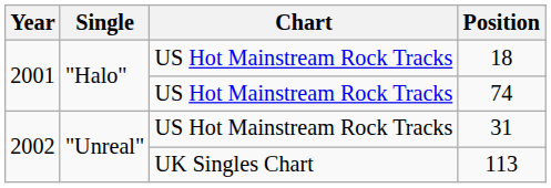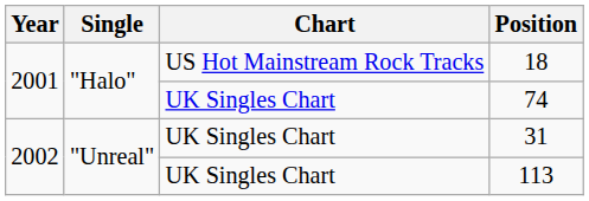 <table class="wikitable">
 <tr>
 <th>Year</th>
 <th>Single</th>
 <th>Chart</th>
 <th>Position</th>
 </tr>
 <tr>
 <td rowspan="2">2001</td>
 <td rowspan="2">"Halo"</td>
 <td>US <a href='#'>Hot Mainstream Rock Tracks</a></td>
 <td align="center">18</td>
 </tr>
 <tr>
-<td>US <a href='#'>Hot Mainstream Rock Tracks</a></td>
+<td><a href='#'>UK Singles Chart</a></td>
 <td align="center">74</td>
 </tr>
 <tr>
 <td rowspan="2">2002</td>
 <td rowspan="2">"Unreal"</td>
-<td>US Hot Mainstream Rock Tracks</td>
+<td>UK Singles Chart</td>
 <td align="center">31</td>
 </tr>
 <tr>
 <td>UK Singles Chart</td>
 <td align="center">113</td>
 </tr>
 </table>
